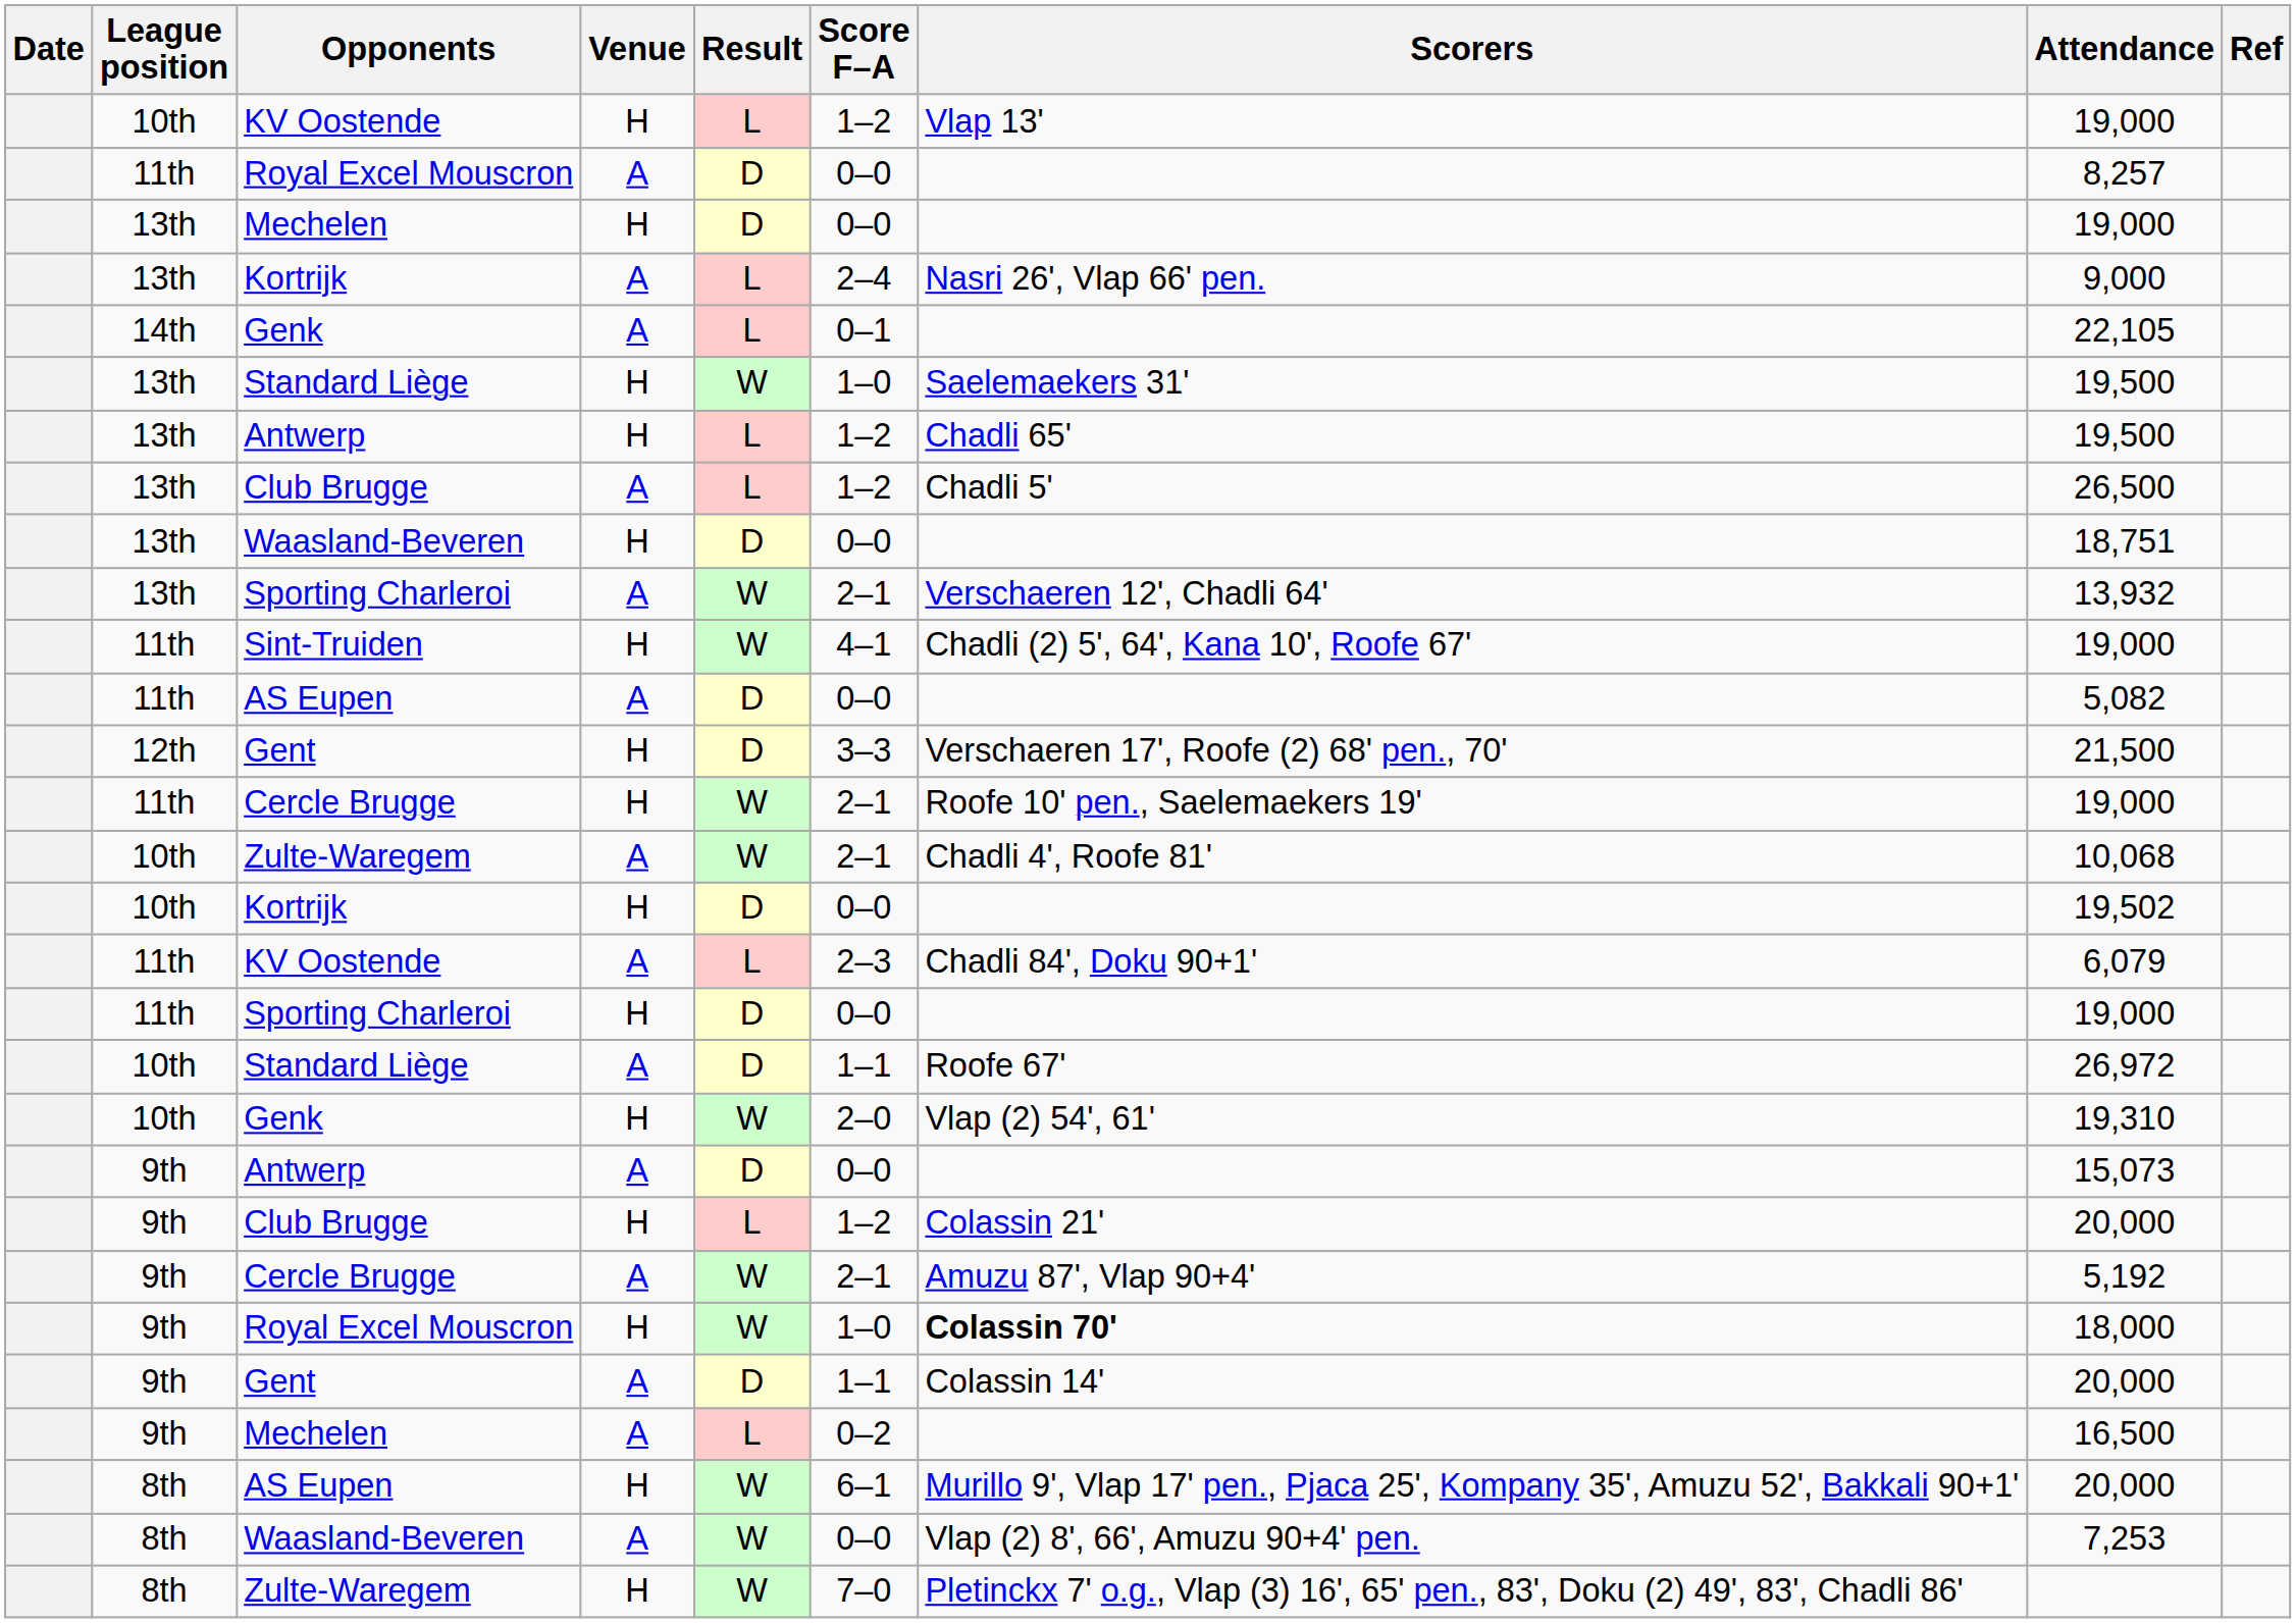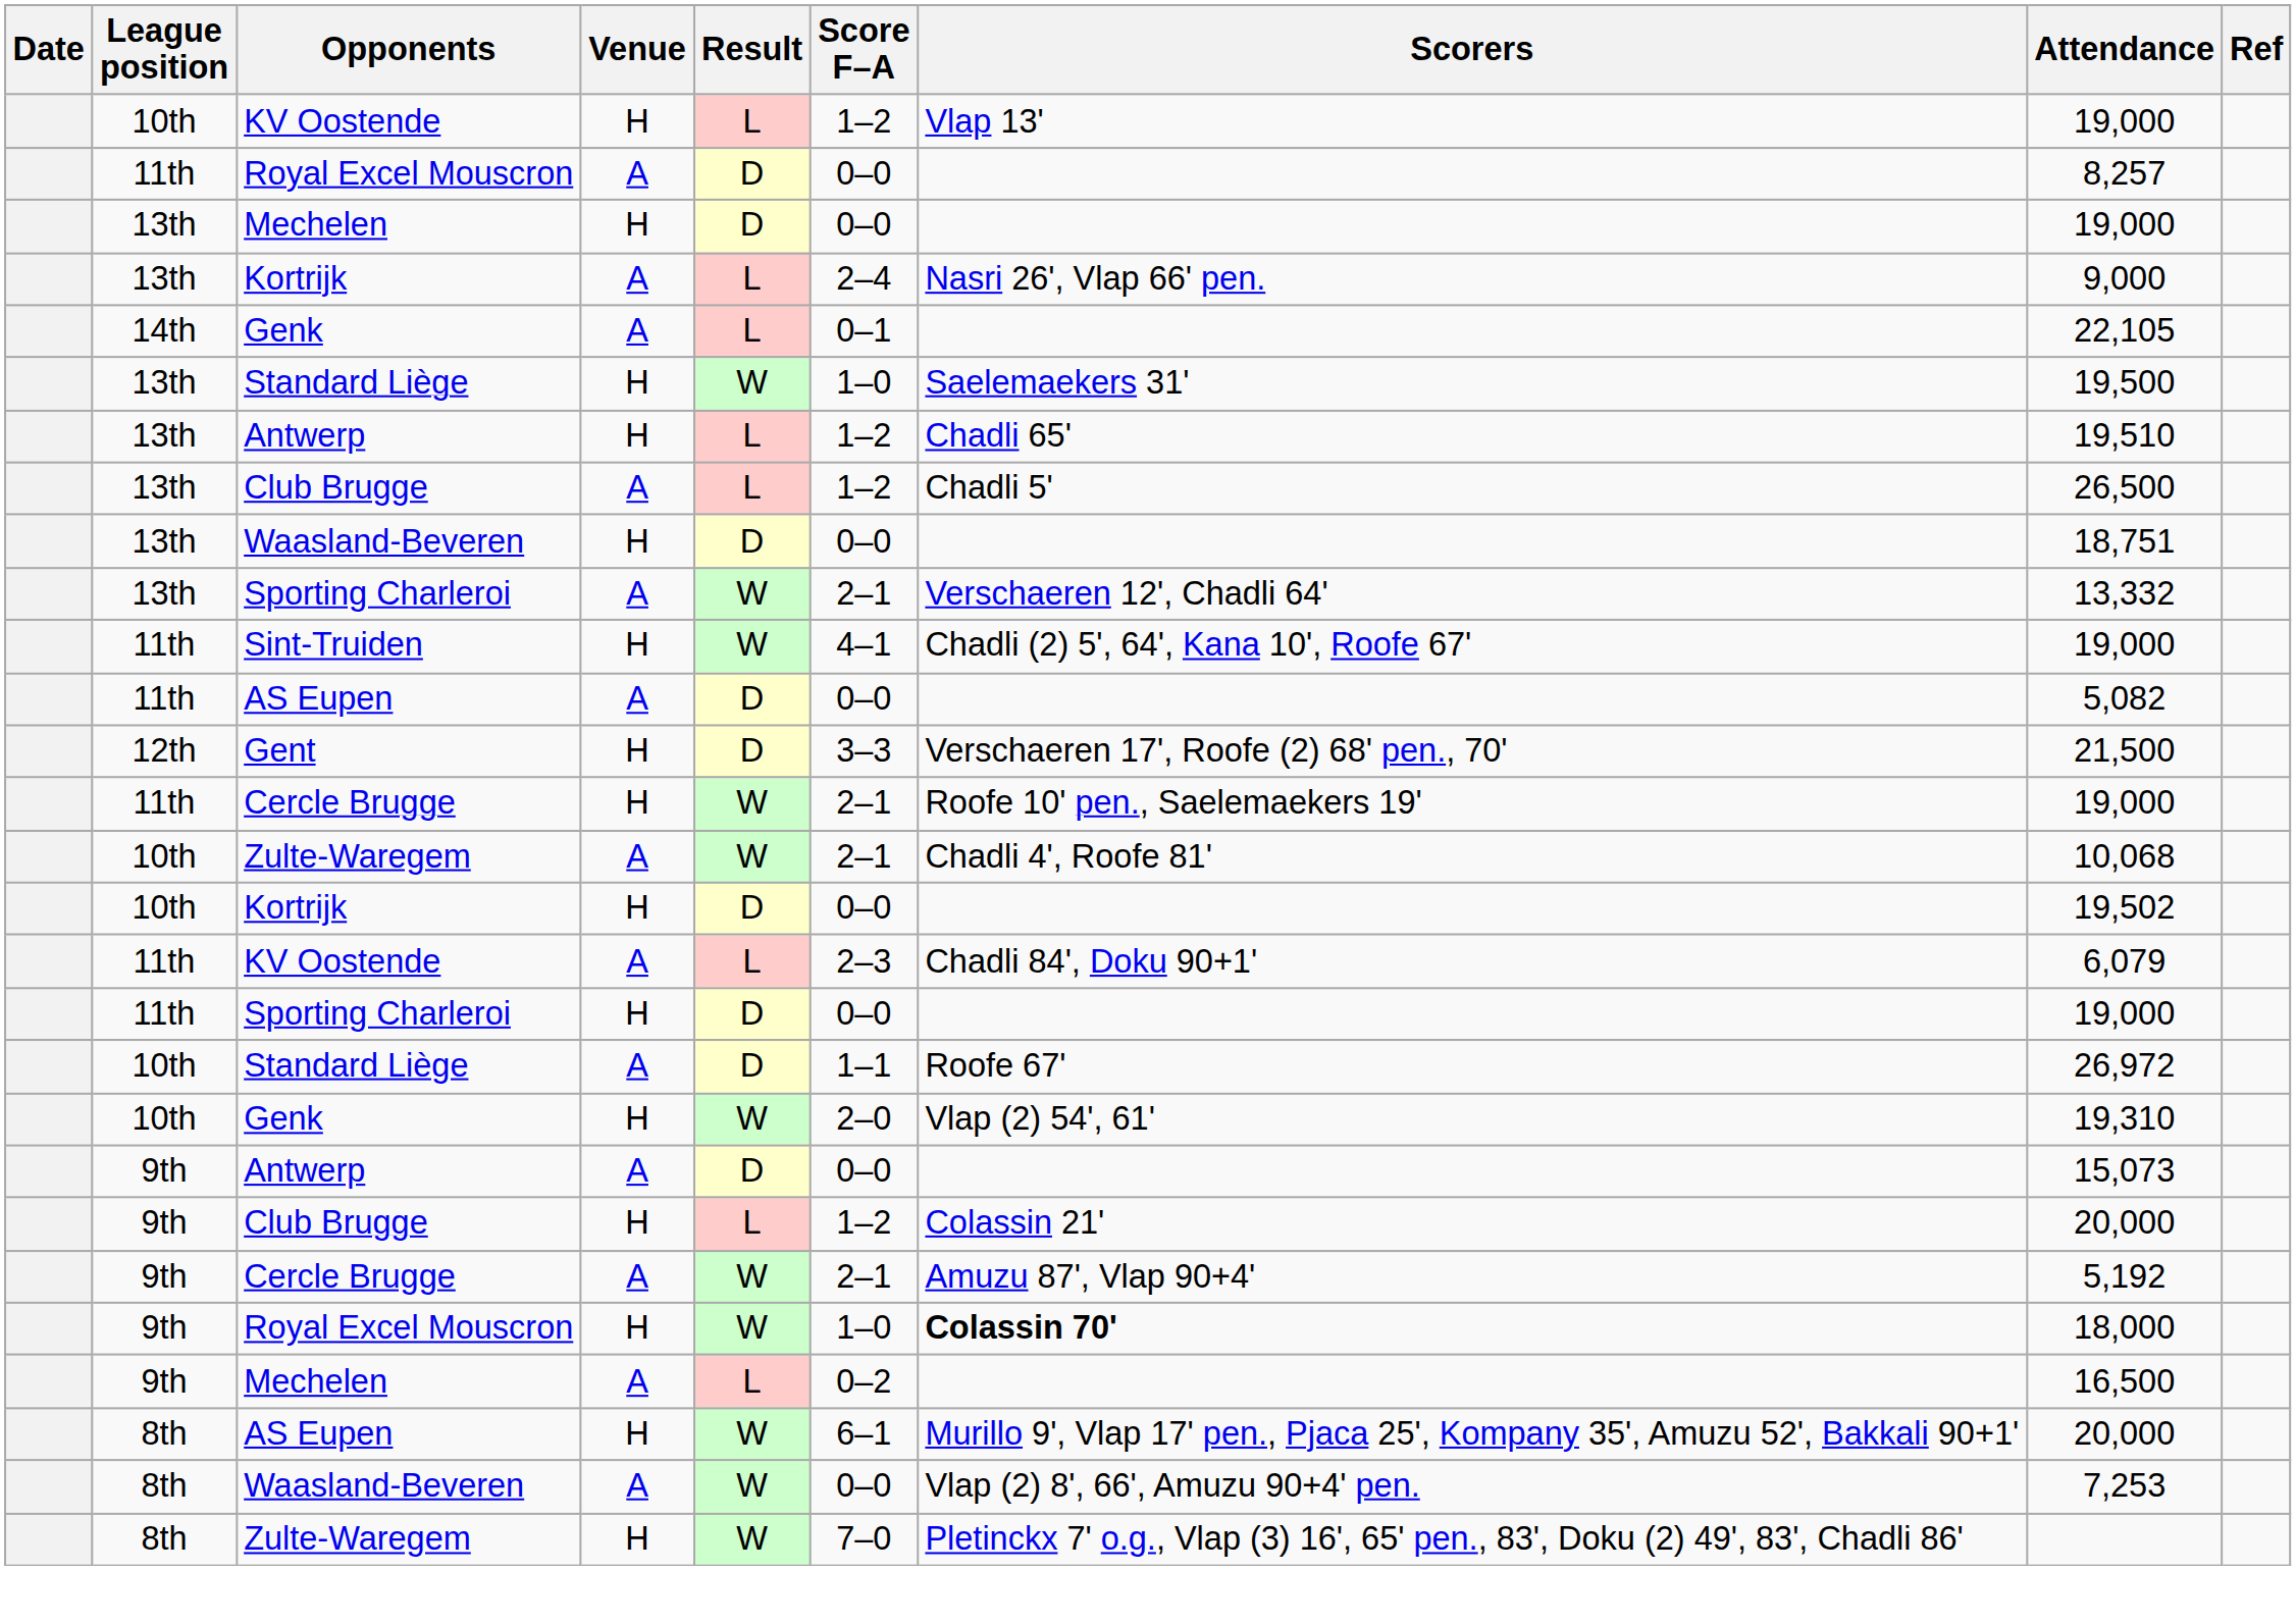 <table class="wikitable plainrowheaders sortable" style="text-align:center">
 <tr>
 <th scope="col">Date</th>
 <th scope="col">League<br>position</th>
 <th scope="col">Opponents</th>
 <th scope="col">Venue</th>
 <th scope="col">Result</th>
 <th scope="col">Score<br>F–A</th>
 <th scope="col" class="unsortable">Scorers</th>
 <th scope="col">Attendance</th>
 <th scope="col" class="unsortable">Ref</th>
 </tr>
 <tr>
 <th scope="row"></th>
 <td>10th</td>
 <td align="left"><a href='#'>KV Oostende</a></td>
 <td>H</td>
 <td style="background-color:#FFCCCC">L</td>
 <td>1–2</td>
 <td align="left"><a href='#'>Vlap</a> 13'</td>
 <td>19,000</td>
 <td></td>
 </tr>
 <tr>
 <th scope="row"></th>
 <td>11th</td>
 <td align="left"><a href='#'>Royal Excel Mouscron</a></td>
 <td><a href='#'>A</a></td>
 <td style="background-color:#FFFFCC">D</td>
 <td>0–0</td>
 <td></td>
 <td>8,257</td>
 <td></td>
 </tr>
 <tr>
 <th scope="row"></th>
 <td>13th</td>
 <td align="left"><a href='#'>Mechelen</a></td>
 <td>H</td>
 <td style="background-color:#FFFFCC">D</td>
 <td>0–0</td>
 <td></td>
 <td>19,000</td>
 <td></td>
 </tr>
 <tr>
 <th scope="row"></th>
 <td>13th</td>
 <td align="left"><a href='#'>Kortrijk</a></td>
 <td><a href='#'>A</a></td>
 <td style="background-color:#FFCCCC">L</td>
 <td>2–4</td>
 <td align="left"><a href='#'>Nasri</a> 26', Vlap 66' <a href='#'>pen.</a></td>
 <td>9,000</td>
 <td></td>
 </tr>
 <tr>
 <th scope="row"></th>
 <td>14th</td>
 <td align="left"><a href='#'>Genk</a></td>
 <td><a href='#'>A</a></td>
 <td style="background-color:#FFCCCC">L</td>
 <td>0–1</td>
 <td align="left"></td>
 <td>22,105</td>
 <td></td>
 </tr>
 <tr>
 <th scope="row"></th>
 <td>13th</td>
 <td align="left"><a href='#'>Standard Liège</a></td>
 <td>H</td>
 <td style="background-color:#CCFFCC">W</td>
 <td>1–0</td>
 <td align="left"><a href='#'>Saelemaekers</a> 31'</td>
 <td>19,500</td>
 <td></td>
 </tr>
 <tr>
 <th scope="row"></th>
 <td>13th</td>
 <td align="left"><a href='#'>Antwerp</a></td>
 <td>H</td>
 <td style="background-color:#FFCCCC">L</td>
 <td>1–2</td>
 <td align="left"><a href='#'>Chadli</a> 65'</td>
-<td>19,500</td>
+<td>19,510</td>
 <td></td>
 </tr>
 <tr>
 <th scope="row"></th>
 <td>13th</td>
 <td align="left"><a href='#'>Club Brugge</a></td>
 <td><a href='#'>A</a></td>
 <td style="background-color:#FFCCCC">L</td>
 <td>1–2</td>
 <td align="left">Chadli 5'</td>
 <td>26,500</td>
 <td></td>
 </tr>
 <tr>
 <th scope="row"></th>
 <td>13th</td>
 <td align="left"><a href='#'>Waasland-Beveren</a></td>
 <td>H</td>
 <td style="background-color:#FFFFCC">D</td>
 <td>0–0</td>
 <td align="left"></td>
 <td>18,751</td>
 <td></td>
 </tr>
 <tr>
 <th scope="row"></th>
 <td>13th</td>
 <td align="left"><a href='#'>Sporting Charleroi</a></td>
 <td><a href='#'>A</a></td>
 <td style="background-color:#CCFFCC">W</td>
 <td>2–1</td>
 <td align="left"><a href='#'>Verschaeren</a> 12', Chadli 64'</td>
-<td>13,932</td>
+<td>13,332</td>
 <td></td>
 </tr>
 <tr>
 <th scope="row"></th>
 <td>11th</td>
 <td align="left"><a href='#'>Sint-Truiden</a></td>
 <td>H</td>
 <td style="background-color:#CCFFCC">W</td>
 <td>4–1</td>
 <td align="left">Chadli (2) 5', 64', <a href='#'>Kana</a> 10', <a href='#'>Roofe</a> 67'</td>
 <td>19,000</td>
 <td></td>
 </tr>
 <tr>
 <th scope="row"></th>
 <td>11th</td>
 <td align="left"><a href='#'>AS Eupen</a></td>
 <td><a href='#'>A</a></td>
 <td style="background-color:#FFFFCC">D</td>
 <td>0–0</td>
 <td align="left"></td>
 <td>5,082</td>
 <td></td>
 </tr>
 <tr>
 <th scope="row"></th>
 <td>12th</td>
 <td align="left"><a href='#'>Gent</a></td>
 <td>H</td>
 <td style="background-color:#FFFFCC">D</td>
 <td>3–3</td>
 <td align="left">Verschaeren 17', Roofe (2) 68' <a href='#'>pen.</a>, 70'</td>
 <td>21,500</td>
 <td></td>
 </tr>
 <tr>
 <th scope="row"></th>
 <td>11th</td>
 <td align="left"><a href='#'>Cercle Brugge</a></td>
 <td>H</td>
 <td style="background-color:#CCFFCC">W</td>
 <td>2–1</td>
 <td align="left">Roofe 10' <a href='#'>pen.</a>, Saelemaekers 19'</td>
 <td>19,000</td>
 <td></td>
 </tr>
 <tr>
 <th scope="row"></th>
 <td>10th</td>
 <td align="left"><a href='#'>Zulte-Waregem</a></td>
 <td><a href='#'>A</a></td>
 <td style="background-color:#CCFFCC">W</td>
 <td>2–1</td>
 <td align="left">Chadli 4', Roofe 81'</td>
 <td>10,068</td>
 <td></td>
 </tr>
 <tr>
 <th scope="row"></th>
 <td>10th</td>
 <td align="left"><a href='#'>Kortrijk</a></td>
 <td>H</td>
 <td style="background-color:#FFFFCC">D</td>
 <td>0–0</td>
 <td align="left"></td>
 <td>19,502</td>
 <td></td>
 </tr>
 <tr>
 <th scope="row"></th>
 <td>11th</td>
 <td align="left"><a href='#'>KV Oostende</a></td>
 <td><a href='#'>A</a></td>
 <td style="background-color:#FFCCCC">L</td>
 <td>2–3</td>
 <td align="left">Chadli 84', <a href='#'>Doku</a> 90+1'</td>
 <td>6,079</td>
 <td></td>
 </tr>
 <tr>
 <th scope="row"></th>
 <td>11th</td>
 <td align="left"><a href='#'>Sporting Charleroi</a></td>
 <td>H</td>
 <td style="background-color:#FFFFCC">D</td>
 <td>0–0</td>
 <td align="left"></td>
 <td>19,000</td>
 <td></td>
 </tr>
 <tr>
 <th scope="row"></th>
 <td>10th</td>
 <td align="left"><a href='#'>Standard Liège</a></td>
 <td><a href='#'>A</a></td>
 <td style="background-color:#FFFFCC">D</td>
 <td>1–1</td>
 <td align="left">Roofe 67'</td>
 <td>26,972</td>
 <td></td>
 </tr>
 <tr>
 <th scope="row"></th>
 <td>10th</td>
 <td align="left"><a href='#'>Genk</a></td>
 <td>H</td>
 <td style="background-color:#CCFFCC">W</td>
 <td>2–0</td>
 <td align="left">Vlap (2) 54', 61'</td>
 <td>19,310</td>
 <td></td>
 </tr>
 <tr>
 <th scope="row"></th>
 <td>9th</td>
 <td align="left"><a href='#'>Antwerp</a></td>
 <td><a href='#'>A</a></td>
 <td style="background-color:#FFFFCC">D</td>
 <td>0–0</td>
 <td align="left"></td>
 <td>15,073</td>
 <td></td>
 </tr>
 <tr>
 <th scope="row"></th>
 <td>9th</td>
 <td align="left"><a href='#'>Club Brugge</a></td>
 <td>H</td>
 <td style="background-color:#FFCCCC">L</td>
 <td>1–2</td>
 <td align="left"><a href='#'>Colassin</a> 21'</td>
 <td>20,000</td>
 <td></td>
 </tr>
 <tr>
 <th scope="row"></th>
 <td>9th</td>
 <td align="left"><a href='#'>Cercle Brugge</a></td>
 <td><a href='#'>A</a></td>
 <td style="background-color:#CCFFCC">W</td>
 <td>2–1</td>
 <td align="left"><a href='#'>Amuzu</a> 87', Vlap 90+4'</td>
 <td>5,192</td>
 <td></td>
 </tr>
 <tr>
 <th scope="row"></th>
 <td>9th</td>
 <td align="left"><a href='#'>Royal Excel Mouscron</a></td>
 <td>H</td>
 <td style="background-color:#CCFFCC">W</td>
 <td>1–0</td>
 <td align="left"><strong>Colassin 70'</strong></td>
 <td>18,000</td>
 <td></td>
 </tr>
 <tr>
 <th scope="row"></th>
 <td>9th</td>
-<td align="left"><a href='#'>Gent</a></td>
-<td><a href='#'>A</a></td>
-<td style="background-color:#FFFFCC">D</td>
-<td>1–1</td>
-<td align="left">Colassin 14'</td>
-<td>20,000</td>
-<td></td>
-</tr>
-<tr>
-<th scope="row"></th>
-<td>9th</td>
 <td align="left"><a href='#'>Mechelen</a></td>
 <td><a href='#'>A</a></td>
 <td style="background-color:#FFCCCC">L</td>
 <td>0–2</td>
 <td align="left"></td>
 <td>16,500</td>
 <td></td>
 </tr>
 <tr>
 <th scope="row"></th>
 <td>8th</td>
 <td align="left"><a href='#'>AS Eupen</a></td>
 <td>H</td>
 <td style="background-color:#CCFFCC">W</td>
 <td>6–1</td>
 <td align="left"><a href='#'>Murillo</a> 9', Vlap 17' <a href='#'>pen.</a>, <a href='#'>Pjaca</a> 25', <a href='#'>Kompany</a> 35', Amuzu 52', <a href='#'>Bakkali</a> 90+1'</td>
 <td>20,000</td>
 <td></td>
 </tr>
 <tr>
 <th scope="row"></th>
 <td>8th</td>
 <td align="left"><a href='#'>Waasland-Beveren</a></td>
 <td><a href='#'>A</a></td>
 <td style="background-color:#CCFFCC">W</td>
 <td>0–0</td>
 <td align="left">Vlap (2) 8', 66', Amuzu 90+4' <a href='#'>pen.</a></td>
 <td>7,253</td>
 <td></td>
 </tr>
 <tr>
 <th scope="row"></th>
 <td>8th</td>
 <td align="left"><a href='#'>Zulte-Waregem</a></td>
 <td>H</td>
 <td style="background-color:#CCFFCC">W</td>
 <td>7–0</td>
 <td align="left"><a href='#'>Pletinckx</a> 7' <a href='#'>o.g.</a>, Vlap (3) 16', 65' <a href='#'>pen.</a>, 83', Doku (2) 49', 83', Chadli 86'</td>
 <td></td>
 <td></td>
 </tr>
 </table>
